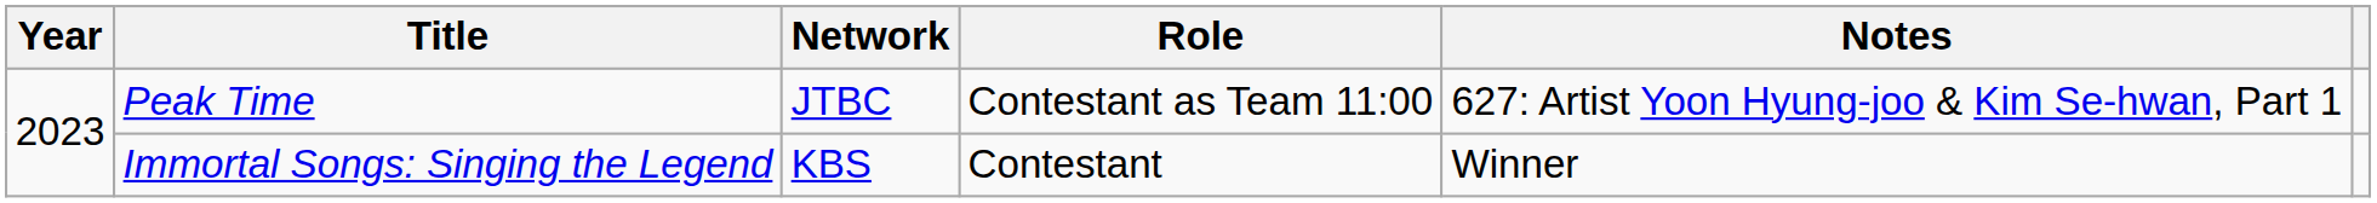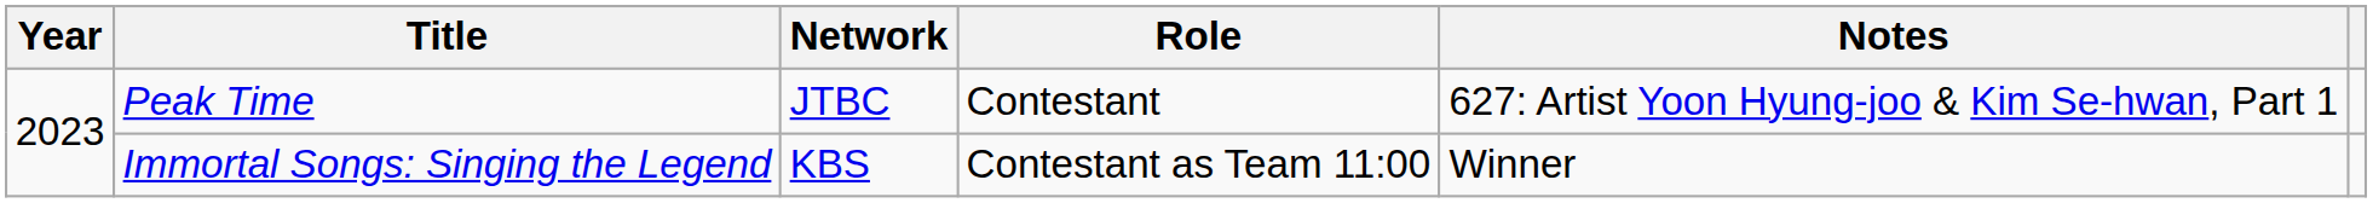 <table class="wikitable plainrowheaders sortable">
 <tr>
 <th scope="col">Year</th>
 <th scope="col">Title</th>
 <th scope="col">Network</th>
 <th scope="col">Role</th>
 <th scope="col">Notes</th>
 <th scope="col" class="unsortable"></th>
 </tr>
 <tr>
 <td rowspan="2">2023</td>
 <td><em><a href='#'>Peak Time</a></em></td>
 <td><a href='#'>JTBC</a></td>
-<td>Contestant as Team 11:00</td>
+<td>Contestant</td>
 <td> 627: Artist <a href='#'>Yoon Hyung-joo</a> & <a href='#'>Kim Se-hwan</a>, Part 1</td>
 <td></td>
 </tr>
 <tr>
 <td><em><a href='#'>Immortal Songs: Singing the Legend</a></em></td>
 <td><a href='#'>KBS</a></td>
-<td>Contestant</td>
+<td>Contestant as Team 11:00</td>
 <td>Winner</td>
 <td></td>
 </tr>
 </table>
